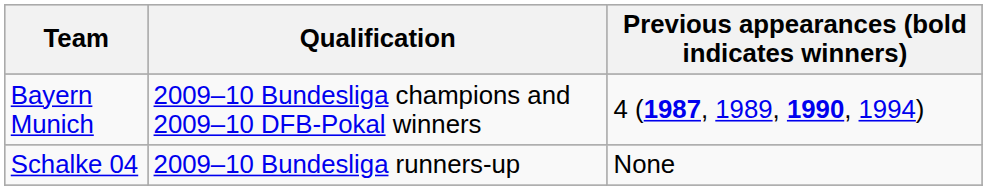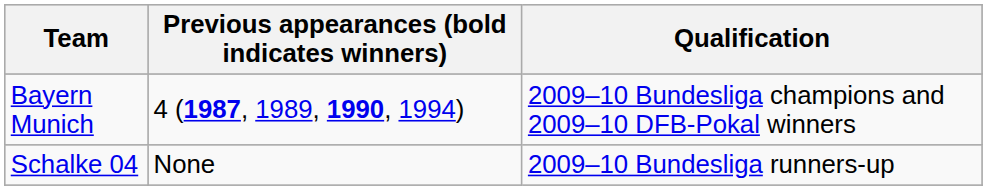 <table class="wikitable">
 <tr>
 <th>Team</th>
+<th>Previous appearances (bold indicates winners)</th>
 <th>Qualification</th>
-<th>Previous appearances (bold indicates winners)</th>
 </tr>
 <tr>
 <td><a href='#'>Bayern Munich</a></td>
+<td>4 (<strong><a href='#'>1987</a></strong>, <a href='#'>1989</a>, <strong><a href='#'>1990</a></strong>, <a href='#'>1994</a>)</td>
 <td><a href='#'>2009–10 Bundesliga</a> champions and <a href='#'>2009–10 DFB-Pokal</a> winners</td>
-<td>4 (<strong><a href='#'>1987</a></strong>, <a href='#'>1989</a>, <strong><a href='#'>1990</a></strong>, <a href='#'>1994</a>)</td>
 </tr>
 <tr>
 <td><a href='#'>Schalke 04</a></td>
+<td>None</td>
 <td><a href='#'>2009–10 Bundesliga</a> runners-up</td>
-<td>None</td>
 </tr>
 </table>
